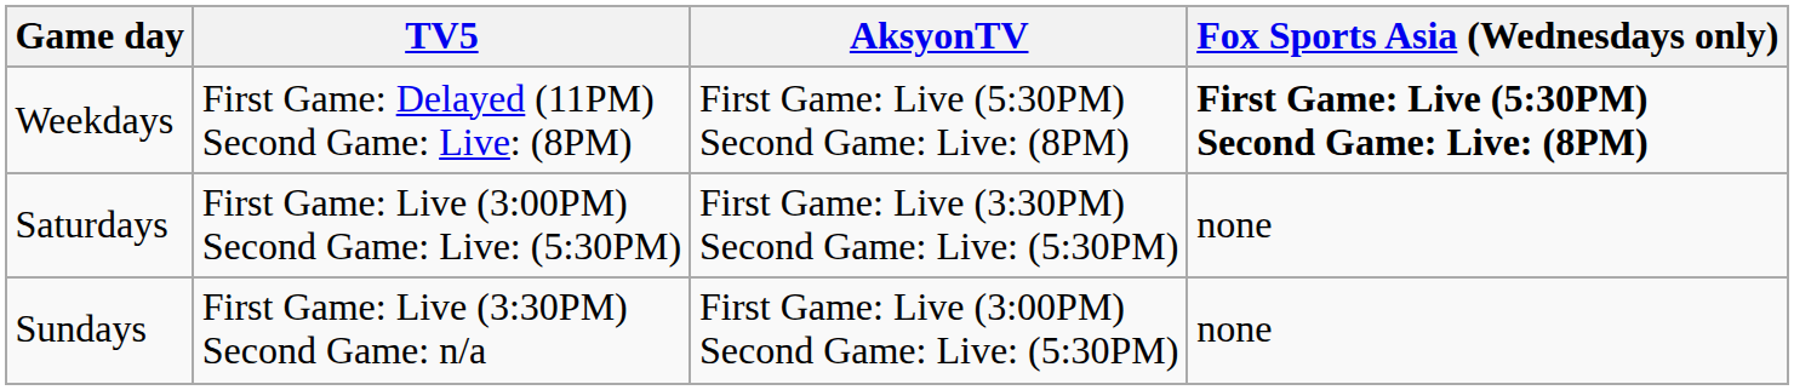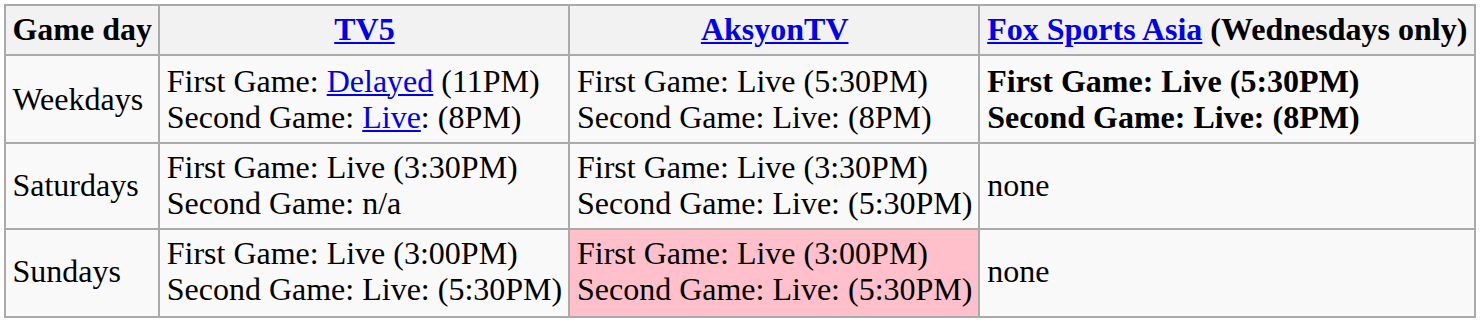 <table class="wikitable">
 <tr>
 <th>Game day</th>
 <th><a href='#'>TV5</a></th>
 <th><a href='#'>AksyonTV</a></th>
 <th><a href='#'>Fox Sports Asia</a> (Wednesdays only)</th>
 </tr>
 <tr>
 <td>Weekdays</td>
 <td>First Game: <a href='#'>Delayed</a> (11PM) <br> Second Game: <a href='#'>Live</a>: (8PM)</td>
 <td>First Game: Live (5:30PM) <br> Second Game: Live: (8PM)</td>
 <td><strong>First Game: Live (5:30PM) <br> Second Game: Live: (8PM)</strong></td>
 </tr>
 <tr>
 <td>Saturdays</td>
-<td>First Game: Live (3:00PM) <br> Second Game: Live: (5:30PM)</td>
+<td>First Game: Live (3:30PM) <br> Second Game: n/a</td>
 <td>First Game: Live (3:30PM) <br> Second Game: Live: (5:30PM)</td>
 <td>none</td>
 </tr>
 <tr>
 <td>Sundays</td>
-<td>First Game: Live (3:30PM) <br> Second Game: n/a</td>
 <td>First Game: Live (3:00PM) <br> Second Game: Live: (5:30PM)</td>
+<td style="background: pink;">First Game: Live (3:00PM) <br> Second Game: Live: (5:30PM)</td>
 <td>none</td>
 </tr>
 </table>
